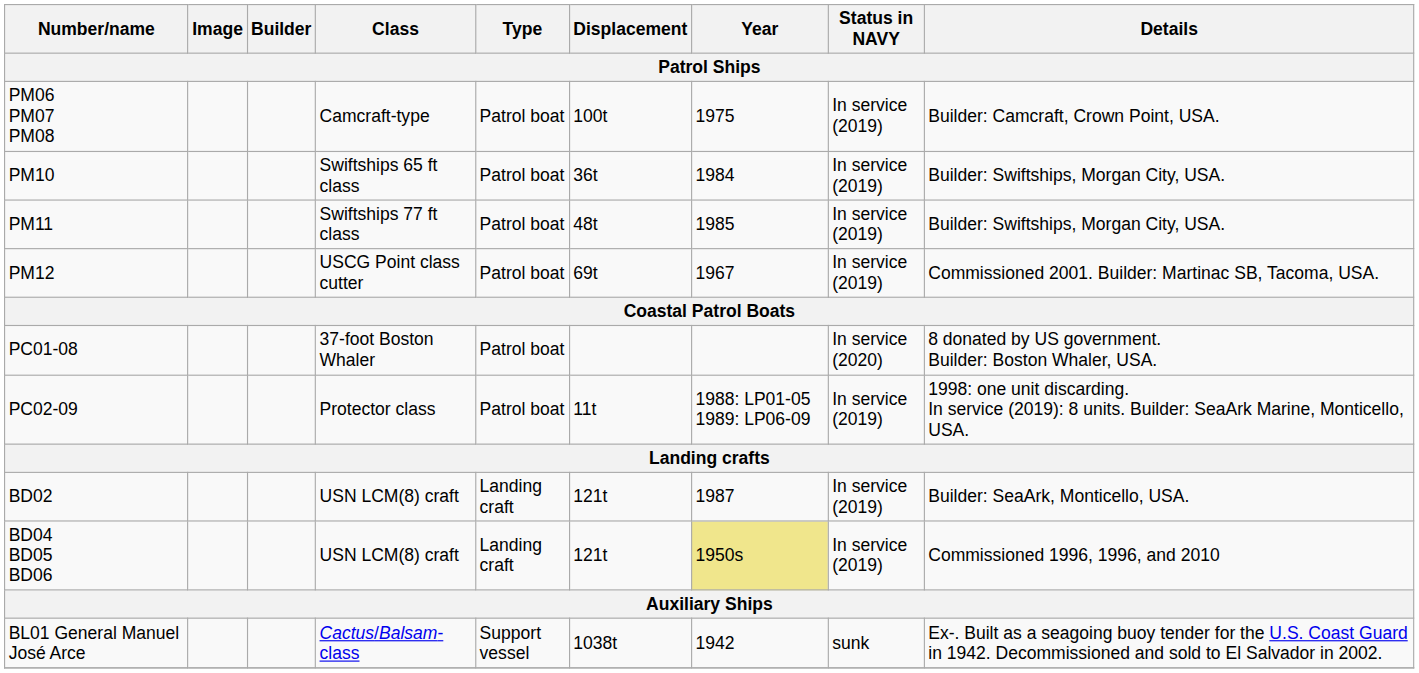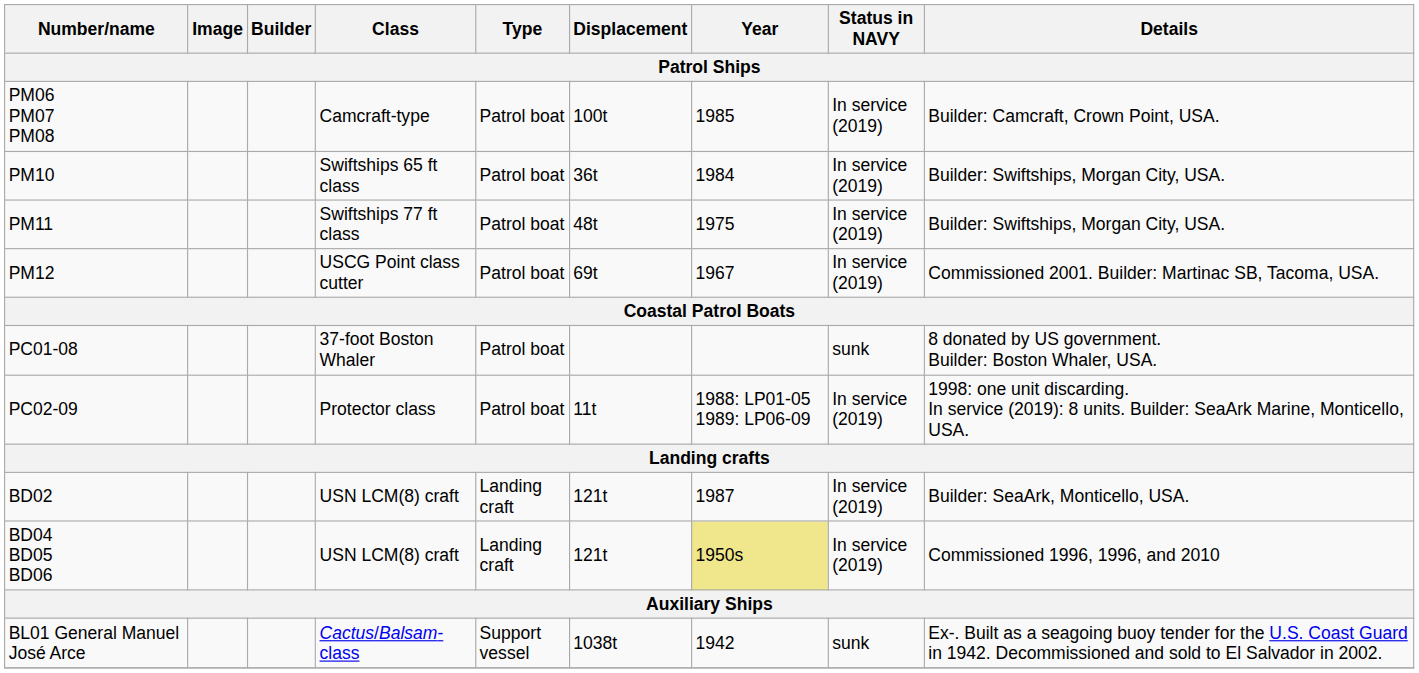 <table class="wikitable" style="font-size:97%;">
 <tr>
 <th>Number/name</th>
 <th>Image</th>
 <th>Builder</th>
 <th>Class</th>
 <th>Type</th>
 <th>Displacement</th>
 <th>Year</th>
 <th>Status in NAVY</th>
 <th>Details</th>
 </tr>
 <tr>
 <th colspan="9">Patrol Ships</th>
 </tr>
 <tr>
 <td>PM06<br>PM07<br>PM08</td>
 <td></td>
 <td></td>
 <td>Camcraft-type</td>
 <td>Patrol boat</td>
 <td>100t</td>
-<td>1975</td>
+<td>1985</td>
 <td>In service (2019)</td>
 <td>Builder: Camcraft, Crown Point, USA.</td>
 </tr>
 <tr>
 <td>PM10</td>
 <td></td>
 <td></td>
 <td>Swiftships 65 ft class</td>
 <td>Patrol boat</td>
 <td>36t</td>
 <td>1984</td>
 <td>In service (2019)</td>
 <td>Builder: Swiftships, Morgan City, USA.</td>
 </tr>
 <tr>
 <td>PM11</td>
 <td></td>
 <td></td>
 <td>Swiftships 77 ft class</td>
 <td>Patrol boat</td>
 <td>48t</td>
-<td>1985</td>
+<td>1975</td>
 <td>In service (2019)</td>
 <td>Builder: Swiftships, Morgan City, USA.</td>
 </tr>
 <tr>
 <td>PM12</td>
 <td></td>
 <td></td>
 <td>USCG Point class cutter</td>
 <td>Patrol boat</td>
 <td>69t</td>
 <td>1967</td>
 <td>In service (2019)</td>
 <td>Commissioned 2001. Builder: Martinac SB, Tacoma, USA.</td>
 </tr>
 <tr>
 <th colspan="9">Coastal Patrol Boats</th>
 </tr>
 <tr>
 <td>PC01-08</td>
 <td></td>
 <td></td>
 <td>37-foot Boston Whaler</td>
 <td>Patrol boat</td>
 <td></td>
 <td></td>
-<td>In service (2020)</td>
+<td>sunk</td>
 <td>8 donated by US government.<br>Builder: Boston Whaler, USA.</td>
 </tr>
 <tr>
 <td>PC02-09</td>
 <td></td>
 <td></td>
 <td>Protector class</td>
 <td>Patrol boat</td>
 <td>11t</td>
 <td>1988: LP01-05 1989: LP06-09</td>
 <td>In service (2019)</td>
 <td>1998: one unit discarding.<br>In service (2019): 8 units. Builder: SeaArk Marine, Monticello, USA.</td>
 </tr>
 <tr>
 <th colspan="9">Landing crafts</th>
 </tr>
 <tr>
 <td>BD02</td>
 <td></td>
 <td></td>
 <td>USN LCM(8) craft</td>
 <td>Landing craft</td>
 <td>121t</td>
 <td>1987</td>
 <td>In service (2019)</td>
 <td>Builder: SeaArk, Monticello, USA.</td>
 </tr>
 <tr>
 <td>BD04<br>BD05<br>BD06</td>
 <td></td>
 <td></td>
 <td>USN LCM(8) craft</td>
 <td>Landing craft</td>
 <td>121t</td>
 <td style="background: khaki;">1950s</td>
 <td>In service (2019)</td>
 <td>Commissioned 1996, 1996, and 2010</td>
 </tr>
 <tr>
 <th colspan="9">Auxiliary Ships</th>
 </tr>
 <tr>
 <td>BL01 General Manuel José Arce</td>
 <td></td>
 <td></td>
 <td><a href='#'><em>Cactus</em>/<em>Balsam</em>-class</a></td>
 <td>Support vessel</td>
 <td>1038t</td>
 <td>1942</td>
 <td>sunk</td>
 <td>Ex-. Built as a seagoing buoy tender for the <a href='#'>U.S. Coast Guard</a> in 1942.  Decommissioned and sold to El Salvador in 2002.</td>
 </tr>
 <tr>
 </tr>
 </table>
